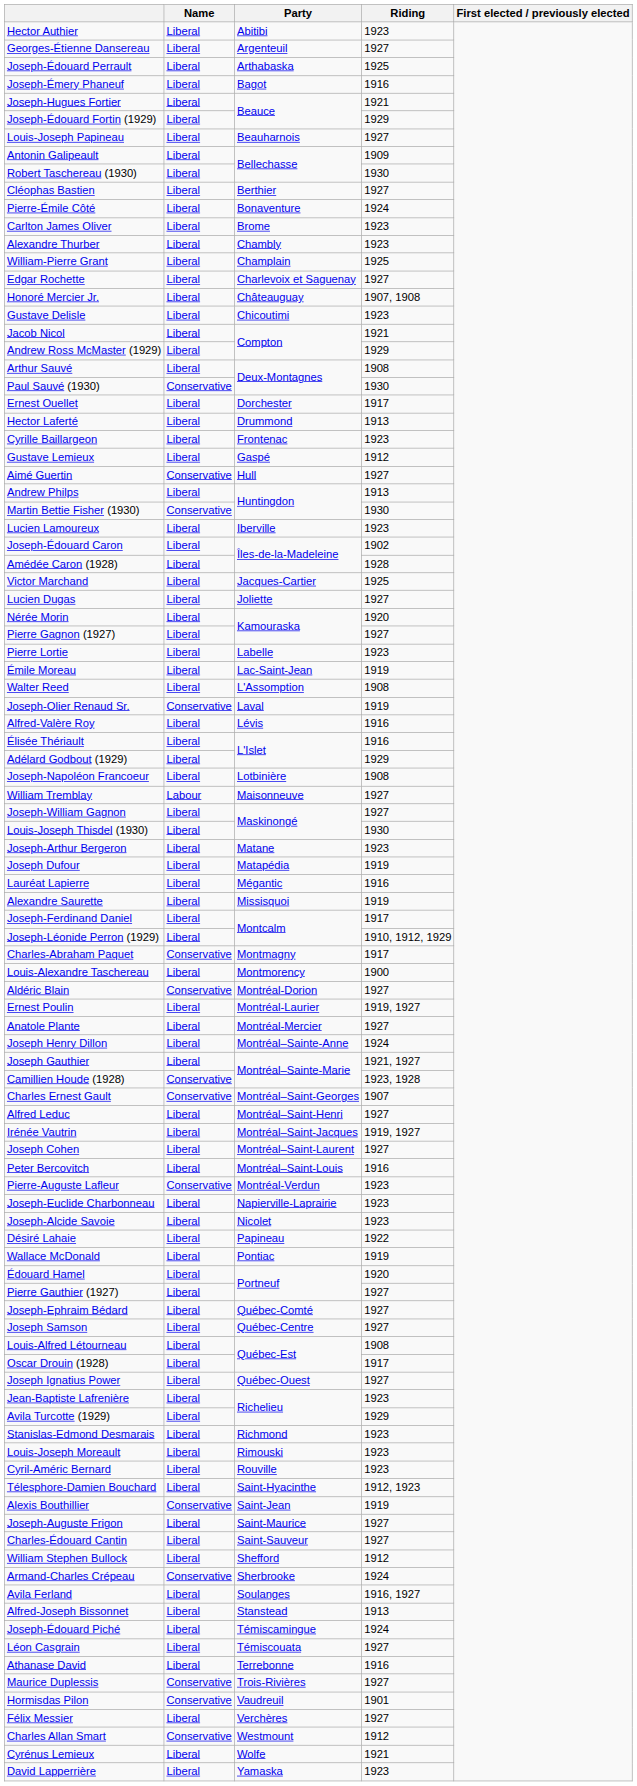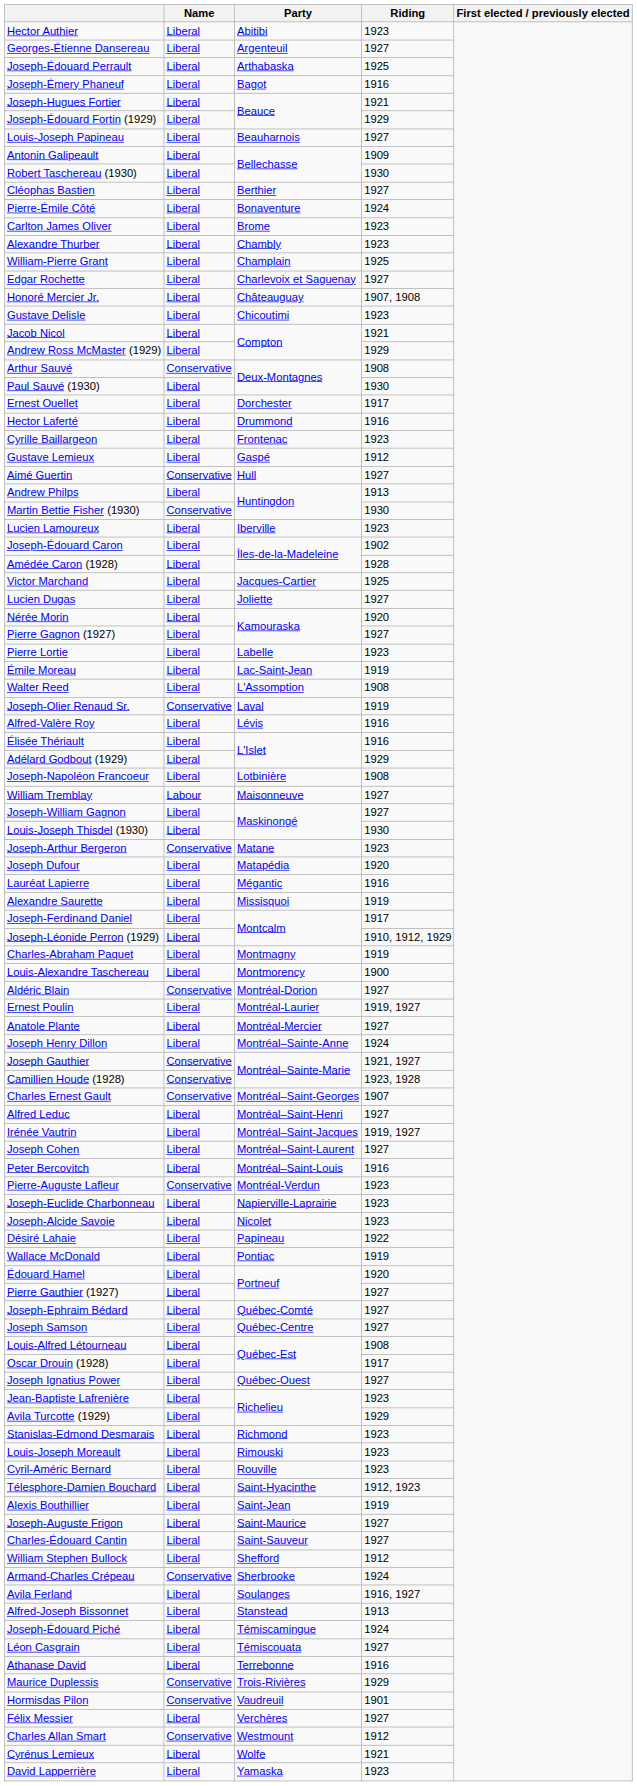 <table class="wikitable sortable">
 <tr>
 <th></th>
 <th>Name</th>
 <th>Party</th>
 <th>Riding</th>
 <th>First elected / previously elected</th>
 </tr>
 <tr>
 <td><a href='#'>Hector Authier</a></td>
 <td><a href='#'>Liberal</a></td>
 <td><a href='#'>Abitibi</a></td>
 <td>1923</td>
 </tr>
 <tr>
 <td><a href='#'>Georges-Étienne Dansereau</a></td>
 <td><a href='#'>Liberal</a></td>
 <td><a href='#'>Argenteuil</a></td>
 <td>1927</td>
 </tr>
 <tr>
 <td><a href='#'>Joseph-Édouard Perrault</a></td>
 <td><a href='#'>Liberal</a></td>
 <td><a href='#'>Arthabaska</a></td>
 <td>1925</td>
 </tr>
 <tr>
 <td><a href='#'>Joseph-Émery Phaneuf</a></td>
 <td><a href='#'>Liberal</a></td>
 <td><a href='#'>Bagot</a></td>
 <td>1916</td>
 </tr>
 <tr>
 <td><a href='#'>Joseph-Hugues Fortier</a></td>
 <td><a href='#'>Liberal</a></td>
 <td rowspan=2><a href='#'>Beauce</a></td>
 <td>1921</td>
 </tr>
 <tr>
 <td><a href='#'>Joseph-Édouard Fortin</a> (1929)</td>
 <td><a href='#'>Liberal</a></td>
 <td>1929</td>
 </tr>
 <tr>
 <td><a href='#'>Louis-Joseph Papineau</a></td>
 <td><a href='#'>Liberal</a></td>
 <td><a href='#'>Beauharnois</a></td>
 <td>1927</td>
 </tr>
 <tr>
 <td><a href='#'>Antonin Galipeault</a></td>
 <td><a href='#'>Liberal</a></td>
 <td rowspan=2><a href='#'>Bellechasse</a></td>
 <td>1909</td>
 </tr>
 <tr>
 <td><a href='#'>Robert Taschereau</a> (1930)</td>
 <td><a href='#'>Liberal</a></td>
 <td>1930</td>
 </tr>
 <tr>
 <td><a href='#'>Cléophas Bastien</a></td>
 <td><a href='#'>Liberal</a></td>
 <td><a href='#'>Berthier</a></td>
 <td>1927</td>
 </tr>
 <tr>
 <td><a href='#'>Pierre-Émile Côté</a></td>
 <td><a href='#'>Liberal</a></td>
 <td><a href='#'>Bonaventure</a></td>
 <td>1924</td>
 </tr>
 <tr>
 <td><a href='#'>Carlton James Oliver</a></td>
 <td><a href='#'>Liberal</a></td>
 <td><a href='#'>Brome</a></td>
 <td>1923</td>
 </tr>
 <tr>
 <td><a href='#'>Alexandre Thurber</a></td>
 <td><a href='#'>Liberal</a></td>
 <td><a href='#'>Chambly</a></td>
 <td>1923</td>
 </tr>
 <tr>
 <td><a href='#'>William-Pierre Grant</a></td>
 <td><a href='#'>Liberal</a></td>
 <td><a href='#'>Champlain</a></td>
 <td>1925</td>
 </tr>
 <tr>
 <td><a href='#'>Edgar Rochette</a></td>
 <td><a href='#'>Liberal</a></td>
 <td><a href='#'>Charlevoix et Saguenay</a></td>
 <td>1927</td>
 </tr>
 <tr>
 <td><a href='#'>Honoré Mercier Jr.</a></td>
 <td><a href='#'>Liberal</a></td>
 <td><a href='#'>Châteauguay</a></td>
 <td>1907, 1908</td>
 </tr>
 <tr>
 <td><a href='#'>Gustave Delisle</a></td>
 <td><a href='#'>Liberal</a></td>
 <td><a href='#'>Chicoutimi</a></td>
 <td>1923</td>
 </tr>
 <tr>
 <td><a href='#'>Jacob Nicol</a></td>
 <td><a href='#'>Liberal</a></td>
 <td rowspan=2><a href='#'>Compton</a></td>
 <td>1921</td>
 </tr>
 <tr>
 <td><a href='#'>Andrew Ross McMaster</a> (1929)</td>
 <td><a href='#'>Liberal</a></td>
 <td>1929</td>
 </tr>
 <tr>
 <td><a href='#'>Arthur Sauvé</a></td>
-<td><a href='#'>Liberal</a></td>
+<td><a href='#'>Conservative</a></td>
 <td rowspan=2><a href='#'>Deux-Montagnes</a></td>
 <td>1908</td>
 </tr>
 <tr>
 <td><a href='#'>Paul Sauvé</a> (1930)</td>
-<td><a href='#'>Conservative</a></td>
+<td><a href='#'>Liberal</a></td>
 <td>1930</td>
 </tr>
 <tr>
 <td><a href='#'>Ernest Ouellet</a></td>
 <td><a href='#'>Liberal</a></td>
 <td><a href='#'>Dorchester</a></td>
 <td>1917</td>
 </tr>
 <tr>
 <td><a href='#'>Hector Laferté</a></td>
 <td><a href='#'>Liberal</a></td>
 <td><a href='#'>Drummond</a></td>
-<td>1913</td>
+<td>1916</td>
 </tr>
 <tr>
 <td><a href='#'>Cyrille Baillargeon</a></td>
 <td><a href='#'>Liberal</a></td>
 <td><a href='#'>Frontenac</a></td>
 <td>1923</td>
 </tr>
 <tr>
 <td><a href='#'>Gustave Lemieux</a></td>
 <td><a href='#'>Liberal</a></td>
 <td><a href='#'>Gaspé</a></td>
 <td>1912</td>
 </tr>
 <tr>
 <td><a href='#'>Aimé Guertin</a></td>
 <td><a href='#'>Conservative</a></td>
 <td><a href='#'>Hull</a></td>
 <td>1927</td>
 </tr>
 <tr>
 <td><a href='#'>Andrew Philps</a></td>
 <td><a href='#'>Liberal</a></td>
 <td rowspan=2><a href='#'>Huntingdon</a></td>
 <td>1913</td>
 </tr>
 <tr>
 <td><a href='#'>Martin Bettie Fisher</a> (1930)</td>
 <td><a href='#'>Conservative</a></td>
 <td>1930</td>
 </tr>
 <tr>
 <td><a href='#'>Lucien Lamoureux</a></td>
 <td><a href='#'>Liberal</a></td>
 <td><a href='#'>Iberville</a></td>
 <td>1923</td>
 </tr>
 <tr>
 <td><a href='#'>Joseph-Édouard Caron</a></td>
 <td><a href='#'>Liberal</a></td>
 <td rowspan=2><a href='#'>Îles-de-la-Madeleine</a></td>
 <td>1902</td>
 </tr>
 <tr>
 <td><a href='#'>Amédée Caron</a> (1928)</td>
 <td><a href='#'>Liberal</a></td>
 <td>1928</td>
 </tr>
 <tr>
 <td><a href='#'>Victor Marchand</a></td>
 <td><a href='#'>Liberal</a></td>
 <td><a href='#'>Jacques-Cartier</a></td>
 <td>1925</td>
 </tr>
 <tr>
 <td><a href='#'>Lucien Dugas</a></td>
 <td><a href='#'>Liberal</a></td>
 <td><a href='#'>Joliette</a></td>
 <td>1927</td>
 </tr>
 <tr>
 <td><a href='#'>Nérée Morin</a></td>
 <td><a href='#'>Liberal</a></td>
 <td rowspan=2><a href='#'>Kamouraska</a></td>
 <td>1920</td>
 </tr>
 <tr>
 <td><a href='#'>Pierre Gagnon</a> (1927)</td>
 <td><a href='#'>Liberal</a></td>
 <td>1927</td>
 </tr>
 <tr>
 <td><a href='#'>Pierre Lortie</a></td>
 <td><a href='#'>Liberal</a></td>
 <td><a href='#'>Labelle</a></td>
 <td>1923</td>
 </tr>
 <tr>
 <td><a href='#'>Émile Moreau</a></td>
 <td><a href='#'>Liberal</a></td>
 <td><a href='#'>Lac-Saint-Jean</a></td>
 <td>1919</td>
 </tr>
 <tr>
 <td><a href='#'>Walter Reed</a></td>
 <td><a href='#'>Liberal</a></td>
 <td><a href='#'>L'Assomption</a></td>
 <td>1908</td>
 </tr>
 <tr>
 <td><a href='#'>Joseph-Olier Renaud Sr.</a></td>
 <td><a href='#'>Conservative</a></td>
 <td><a href='#'>Laval</a></td>
 <td>1919</td>
 </tr>
 <tr>
 <td><a href='#'>Alfred-Valère Roy</a></td>
 <td><a href='#'>Liberal</a></td>
 <td><a href='#'>Lévis</a></td>
 <td>1916</td>
 </tr>
 <tr>
 <td><a href='#'>Élisée Thériault</a></td>
 <td><a href='#'>Liberal</a></td>
 <td rowspan=2><a href='#'>L'Islet</a></td>
 <td>1916</td>
 </tr>
 <tr>
 <td><a href='#'>Adélard Godbout</a> (1929)</td>
 <td><a href='#'>Liberal</a></td>
 <td>1929</td>
 </tr>
 <tr>
 <td><a href='#'>Joseph-Napoléon Francoeur</a></td>
 <td><a href='#'>Liberal</a></td>
 <td><a href='#'>Lotbinière</a></td>
 <td>1908</td>
 </tr>
 <tr>
 <td><a href='#'>William Tremblay</a></td>
 <td><a href='#'>Labour</a></td>
 <td><a href='#'>Maisonneuve</a></td>
 <td>1927</td>
 </tr>
 <tr>
 <td><a href='#'>Joseph-William Gagnon</a></td>
 <td><a href='#'>Liberal</a></td>
 <td rowspan=2><a href='#'>Maskinongé</a></td>
 <td>1927</td>
 </tr>
 <tr>
 <td><a href='#'>Louis-Joseph Thisdel</a> (1930)</td>
 <td><a href='#'>Liberal</a></td>
 <td>1930</td>
 </tr>
 <tr>
 <td><a href='#'>Joseph-Arthur Bergeron</a></td>
-<td><a href='#'>Liberal</a></td>
+<td><a href='#'>Conservative</a></td>
 <td><a href='#'>Matane</a></td>
 <td>1923</td>
 </tr>
 <tr>
 <td><a href='#'>Joseph Dufour</a></td>
 <td><a href='#'>Liberal</a></td>
 <td><a href='#'>Matapédia</a></td>
-<td>1919</td>
+<td>1920</td>
 </tr>
 <tr>
 <td><a href='#'>Lauréat Lapierre</a></td>
 <td><a href='#'>Liberal</a></td>
 <td><a href='#'>Mégantic</a></td>
 <td>1916</td>
 </tr>
 <tr>
 <td><a href='#'>Alexandre Saurette</a></td>
 <td><a href='#'>Liberal</a></td>
 <td><a href='#'>Missisquoi</a></td>
 <td>1919</td>
 </tr>
 <tr>
 <td><a href='#'>Joseph-Ferdinand Daniel</a></td>
 <td><a href='#'>Liberal</a></td>
 <td rowspan=2><a href='#'>Montcalm</a></td>
 <td>1917</td>
 </tr>
 <tr>
 <td><a href='#'>Joseph-Léonide Perron</a> (1929)</td>
 <td><a href='#'>Liberal</a></td>
 <td>1910, 1912, 1929</td>
 </tr>
 <tr>
 <td><a href='#'>Charles-Abraham Paquet</a></td>
-<td><a href='#'>Conservative</a></td>
+<td><a href='#'>Liberal</a></td>
 <td><a href='#'>Montmagny</a></td>
-<td>1917</td>
+<td>1919</td>
 </tr>
 <tr>
 <td><a href='#'>Louis-Alexandre Taschereau</a></td>
 <td><a href='#'>Liberal</a></td>
 <td><a href='#'>Montmorency</a></td>
 <td>1900</td>
 </tr>
 <tr>
 <td><a href='#'>Aldéric Blain</a></td>
 <td><a href='#'>Conservative</a></td>
 <td><a href='#'>Montréal-Dorion</a></td>
 <td>1927</td>
 </tr>
 <tr>
 <td><a href='#'>Ernest Poulin</a></td>
 <td><a href='#'>Liberal</a></td>
 <td><a href='#'>Montréal-Laurier</a></td>
 <td>1919, 1927</td>
 </tr>
 <tr>
 <td><a href='#'>Anatole Plante</a></td>
 <td><a href='#'>Liberal</a></td>
 <td><a href='#'>Montréal-Mercier</a></td>
 <td>1927</td>
 </tr>
 <tr>
 <td><a href='#'>Joseph Henry Dillon</a></td>
 <td><a href='#'>Liberal</a></td>
 <td><a href='#'>Montréal–Sainte-Anne</a></td>
 <td>1924</td>
 </tr>
 <tr>
 <td><a href='#'>Joseph Gauthier</a></td>
-<td><a href='#'>Liberal</a></td>
+<td><a href='#'>Conservative</a></td>
 <td rowspan=2><a href='#'>Montréal–Sainte-Marie</a></td>
 <td>1921, 1927</td>
 </tr>
 <tr>
 <td><a href='#'>Camillien Houde</a> (1928)</td>
 <td><a href='#'>Conservative</a></td>
 <td>1923, 1928</td>
 </tr>
 <tr>
 <td><a href='#'>Charles Ernest Gault</a></td>
 <td><a href='#'>Conservative</a></td>
 <td><a href='#'>Montréal–Saint-Georges</a></td>
 <td>1907</td>
 </tr>
 <tr>
 <td><a href='#'>Alfred Leduc</a></td>
 <td><a href='#'>Liberal</a></td>
 <td><a href='#'>Montréal–Saint-Henri</a></td>
 <td>1927</td>
 </tr>
 <tr>
 <td><a href='#'>Irénée Vautrin</a></td>
 <td><a href='#'>Liberal</a></td>
 <td><a href='#'>Montréal–Saint-Jacques</a></td>
 <td>1919, 1927</td>
 </tr>
 <tr>
 <td><a href='#'>Joseph Cohen</a></td>
 <td><a href='#'>Liberal</a></td>
 <td><a href='#'>Montréal–Saint-Laurent</a></td>
 <td>1927</td>
 </tr>
 <tr>
 <td><a href='#'>Peter Bercovitch</a></td>
 <td><a href='#'>Liberal</a></td>
 <td><a href='#'>Montréal–Saint-Louis</a></td>
 <td>1916</td>
 </tr>
 <tr>
 <td><a href='#'>Pierre-Auguste Lafleur</a></td>
 <td><a href='#'>Conservative</a></td>
 <td><a href='#'>Montréal-Verdun</a></td>
 <td>1923</td>
 </tr>
 <tr>
 <td><a href='#'>Joseph-Euclide Charbonneau</a></td>
 <td><a href='#'>Liberal</a></td>
 <td><a href='#'>Napierville-Laprairie</a></td>
 <td>1923</td>
 </tr>
 <tr>
 <td><a href='#'>Joseph-Alcide Savoie</a></td>
 <td><a href='#'>Liberal</a></td>
 <td><a href='#'>Nicolet</a></td>
 <td>1923</td>
 </tr>
 <tr>
 <td><a href='#'>Désiré Lahaie</a></td>
 <td><a href='#'>Liberal</a></td>
 <td><a href='#'>Papineau</a></td>
 <td>1922</td>
 </tr>
 <tr>
 <td><a href='#'>Wallace McDonald</a></td>
 <td><a href='#'>Liberal</a></td>
 <td><a href='#'>Pontiac</a></td>
 <td>1919</td>
 </tr>
 <tr>
 <td><a href='#'>Édouard Hamel</a></td>
 <td><a href='#'>Liberal</a></td>
 <td rowspan=2><a href='#'>Portneuf</a></td>
 <td>1920</td>
 </tr>
 <tr>
 <td><a href='#'>Pierre Gauthier</a> (1927)</td>
 <td><a href='#'>Liberal</a></td>
 <td>1927</td>
 </tr>
 <tr>
 <td><a href='#'>Joseph-Ephraim Bédard</a></td>
 <td><a href='#'>Liberal</a></td>
 <td><a href='#'>Québec-Comté</a></td>
 <td>1927</td>
 </tr>
 <tr>
 <td><a href='#'>Joseph Samson</a></td>
 <td><a href='#'>Liberal</a></td>
 <td><a href='#'>Québec-Centre</a></td>
 <td>1927</td>
 </tr>
 <tr>
 <td><a href='#'>Louis-Alfred Létourneau</a></td>
 <td><a href='#'>Liberal</a></td>
 <td rowspan=2><a href='#'>Québec-Est</a></td>
 <td>1908</td>
 </tr>
 <tr>
 <td><a href='#'>Oscar Drouin</a> (1928)</td>
 <td><a href='#'>Liberal</a></td>
 <td>1917</td>
 </tr>
 <tr>
 <td><a href='#'>Joseph Ignatius Power</a></td>
 <td><a href='#'>Liberal</a></td>
 <td><a href='#'>Québec-Ouest</a></td>
 <td>1927</td>
 </tr>
 <tr>
 <td><a href='#'>Jean-Baptiste Lafrenière</a></td>
 <td><a href='#'>Liberal</a></td>
 <td rowspan=2><a href='#'>Richelieu</a></td>
 <td>1923</td>
 </tr>
 <tr>
 <td><a href='#'>Avila Turcotte</a> (1929)</td>
 <td><a href='#'>Liberal</a></td>
 <td>1929</td>
 </tr>
 <tr>
 <td><a href='#'>Stanislas-Edmond Desmarais</a></td>
 <td><a href='#'>Liberal</a></td>
 <td><a href='#'>Richmond</a></td>
 <td>1923</td>
 </tr>
 <tr>
 <td><a href='#'>Louis-Joseph Moreault</a></td>
 <td><a href='#'>Liberal</a></td>
 <td><a href='#'>Rimouski</a></td>
 <td>1923</td>
 </tr>
 <tr>
 <td><a href='#'>Cyril-Améric Bernard</a></td>
 <td><a href='#'>Liberal</a></td>
 <td><a href='#'>Rouville</a></td>
 <td>1923</td>
 </tr>
 <tr>
 <td><a href='#'>Télesphore-Damien Bouchard</a></td>
 <td><a href='#'>Liberal</a></td>
 <td><a href='#'>Saint-Hyacinthe</a></td>
 <td>1912, 1923</td>
 </tr>
 <tr>
 <td><a href='#'>Alexis Bouthillier</a></td>
-<td><a href='#'>Conservative</a></td>
+<td><a href='#'>Liberal</a></td>
 <td><a href='#'>Saint-Jean</a></td>
 <td>1919</td>
 </tr>
 <tr>
 <td><a href='#'>Joseph-Auguste Frigon</a></td>
 <td><a href='#'>Liberal</a></td>
 <td><a href='#'>Saint-Maurice</a></td>
 <td>1927</td>
 </tr>
 <tr>
 <td><a href='#'>Charles-Édouard Cantin</a></td>
 <td><a href='#'>Liberal</a></td>
 <td><a href='#'>Saint-Sauveur</a></td>
 <td>1927</td>
 </tr>
 <tr>
 <td><a href='#'>William Stephen Bullock</a></td>
 <td><a href='#'>Liberal</a></td>
 <td><a href='#'>Shefford</a></td>
 <td>1912</td>
 </tr>
 <tr>
 <td><a href='#'>Armand-Charles Crépeau</a></td>
 <td><a href='#'>Conservative</a></td>
 <td><a href='#'>Sherbrooke</a></td>
 <td>1924</td>
 </tr>
 <tr>
 <td><a href='#'>Avila Ferland</a></td>
 <td><a href='#'>Liberal</a></td>
 <td><a href='#'>Soulanges</a></td>
 <td>1916, 1927</td>
 </tr>
 <tr>
 <td><a href='#'>Alfred-Joseph Bissonnet</a></td>
 <td><a href='#'>Liberal</a></td>
 <td><a href='#'>Stanstead</a></td>
 <td>1913</td>
 </tr>
 <tr>
 <td><a href='#'>Joseph-Édouard Piché</a></td>
 <td><a href='#'>Liberal</a></td>
 <td><a href='#'>Témiscamingue</a></td>
 <td>1924</td>
 </tr>
 <tr>
 <td><a href='#'>Léon Casgrain</a></td>
 <td><a href='#'>Liberal</a></td>
 <td><a href='#'>Témiscouata</a></td>
 <td>1927</td>
 </tr>
 <tr>
 <td><a href='#'>Athanase David</a></td>
 <td><a href='#'>Liberal</a></td>
 <td><a href='#'>Terrebonne</a></td>
 <td>1916</td>
 </tr>
 <tr>
 <td><a href='#'>Maurice Duplessis</a></td>
 <td><a href='#'>Conservative</a></td>
 <td><a href='#'>Trois-Rivières</a></td>
-<td>1927</td>
+<td>1929</td>
 </tr>
 <tr>
 <td><a href='#'>Hormisdas Pilon</a></td>
 <td><a href='#'>Conservative</a></td>
 <td><a href='#'>Vaudreuil</a></td>
 <td>1901</td>
 </tr>
 <tr>
 <td><a href='#'>Félix Messier</a></td>
 <td><a href='#'>Liberal</a></td>
 <td><a href='#'>Verchères</a></td>
 <td>1927</td>
 </tr>
 <tr>
 <td><a href='#'>Charles Allan Smart</a></td>
 <td><a href='#'>Conservative</a></td>
 <td><a href='#'>Westmount</a></td>
 <td>1912</td>
 </tr>
 <tr>
 <td><a href='#'>Cyrénus Lemieux</a></td>
 <td><a href='#'>Liberal</a></td>
 <td><a href='#'>Wolfe</a></td>
 <td>1921</td>
 </tr>
 <tr>
 <td><a href='#'>David Lapperrière</a></td>
 <td><a href='#'>Liberal</a></td>
 <td><a href='#'>Yamaska</a></td>
 <td>1923</td>
 </tr>
 </table>
